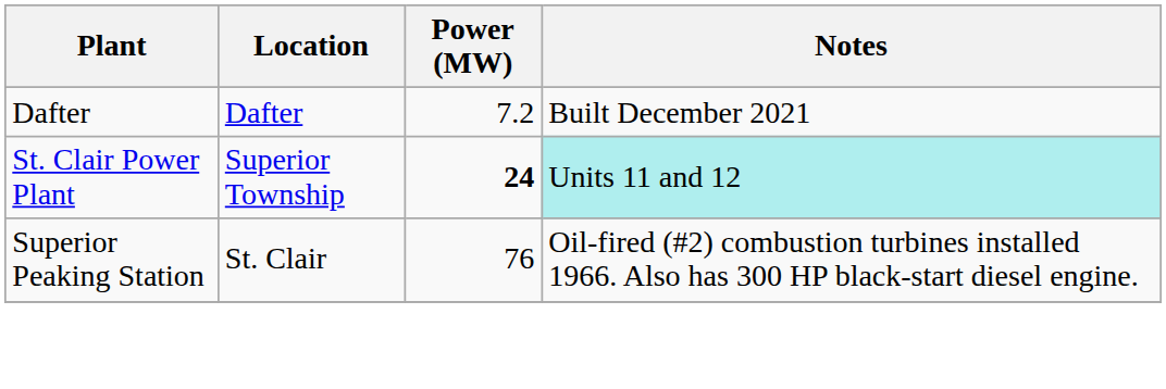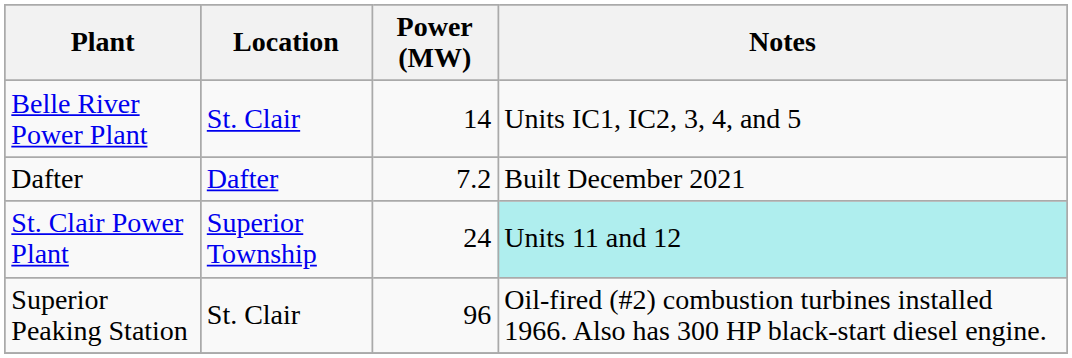 <table class="wikitable sortable">
 <tr>
 <th>Plant</th>
 <th>Location</th>
 <th>Power (MW)</th>
 <th>Notes</th>
+</tr>
+<tr>
+<td><a href='#'>Belle River Power Plant</a></td>
+<td><a href='#'>St. Clair</a></td>
+<td align= "right">14</td>
+<td>Units IC1, IC2, 3, 4, and 5</td>
 </tr>
 <tr>
 <td>Dafter</td>
 <td><a href='#'>Dafter</a></td>
 <td align= "right">7.2</td>
 <td>Built December 2021</td>
 </tr>
 <tr>
 <td><a href='#'>St. Clair Power Plant</a></td>
 <td><a href='#'>Superior Township</a></td>
-<td align= "right"><strong>24</strong></td>
+<td align= "right">24</td>
 <td style="background: paleturquoise;">Units 11 and 12</td>
 </tr>
 <tr>
 <td>Superior Peaking Station</td>
 <td>St. Clair</td>
-<td align="right">76</td>
+<td align="right">96</td>
 <td>Oil-fired (#2) combustion turbines installed 1966. Also has 300 HP black-start diesel engine.</td>
 </tr>
 <tr>
 </tr>
 </table>
